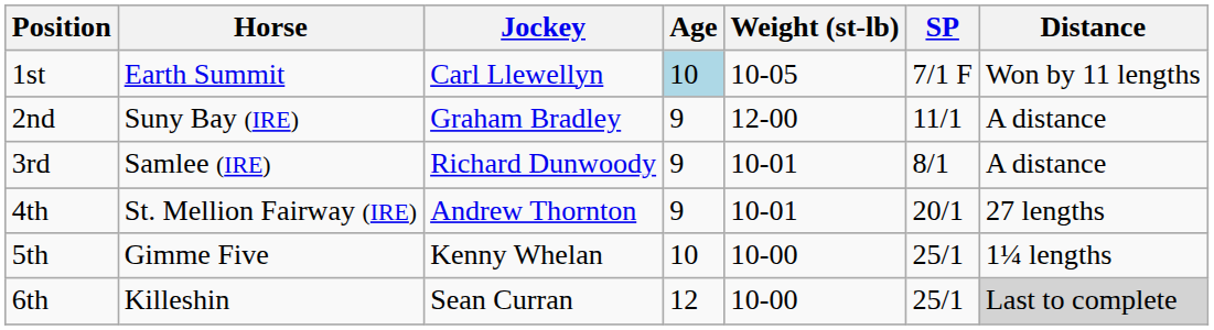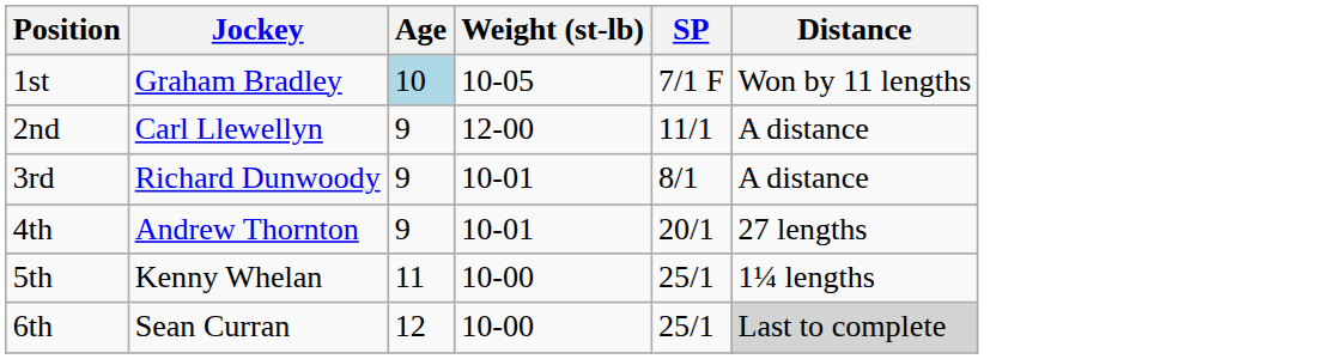 <table class="wikitable sortable">
 <tr>
 <th>Position</th>
-<th>Horse</th>
 <th><a href='#'>Jockey</a></th>
 <th>Age</th>
 <th>Weight (st-lb)</th>
 <th><a href='#'>SP</a></th>
 <th>Distance</th>
 </tr>
 <tr>
 <td>1st</td>
-<td><a href='#'>Earth Summit</a></td>
-<td><a href='#'>Carl Llewellyn</a></td>
+<td><a href='#'>Graham Bradley</a></td>
 <td style="background: lightblue;">10</td>
 <td>10-05</td>
 <td>7/1 F</td>
 <td>Won by 11 lengths</td>
 </tr>
 <tr>
 <td>2nd</td>
-<td>Suny Bay <small>(<a href='#'>IRE</a>)</small></td>
-<td><a href='#'>Graham Bradley</a></td>
+<td><a href='#'>Carl Llewellyn</a></td>
 <td>9</td>
 <td>12-00</td>
 <td>11/1</td>
 <td>A distance</td>
 </tr>
 <tr>
 <td>3rd</td>
-<td>Samlee <small>(<a href='#'>IRE</a>)</small></td>
 <td><a href='#'>Richard Dunwoody</a></td>
 <td>9</td>
 <td>10-01</td>
 <td>8/1</td>
 <td>A distance</td>
 </tr>
 <tr>
 <td>4th</td>
-<td>St. Mellion Fairway <small>(<a href='#'>IRE</a>)</small></td>
 <td><a href='#'>Andrew Thornton</a></td>
 <td>9</td>
 <td>10-01</td>
 <td>20/1</td>
 <td>27 lengths</td>
 </tr>
 <tr>
 <td>5th</td>
-<td>Gimme Five</td>
 <td>Kenny Whelan</td>
-<td>10</td>
+<td>11</td>
 <td>10-00</td>
 <td>25/1</td>
 <td>1¼ lengths</td>
 </tr>
 <tr>
 <td>6th</td>
-<td>Killeshin</td>
 <td>Sean Curran</td>
 <td>12</td>
 <td>10-00</td>
 <td>25/1</td>
 <td style="background: lightgrey;">Last to complete</td>
 </tr>
 </table>
